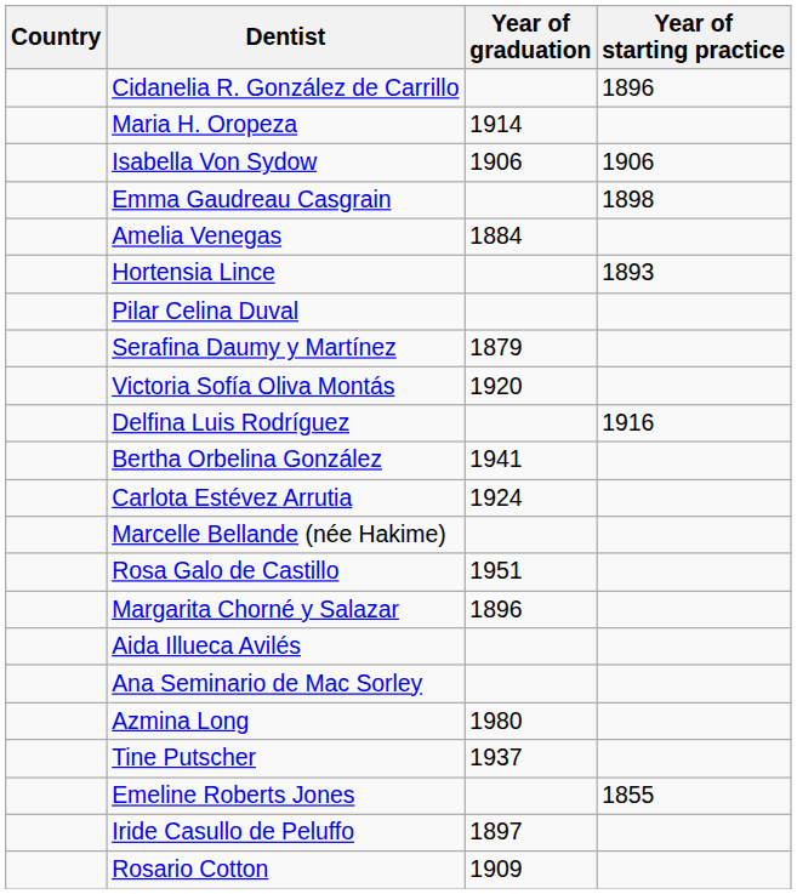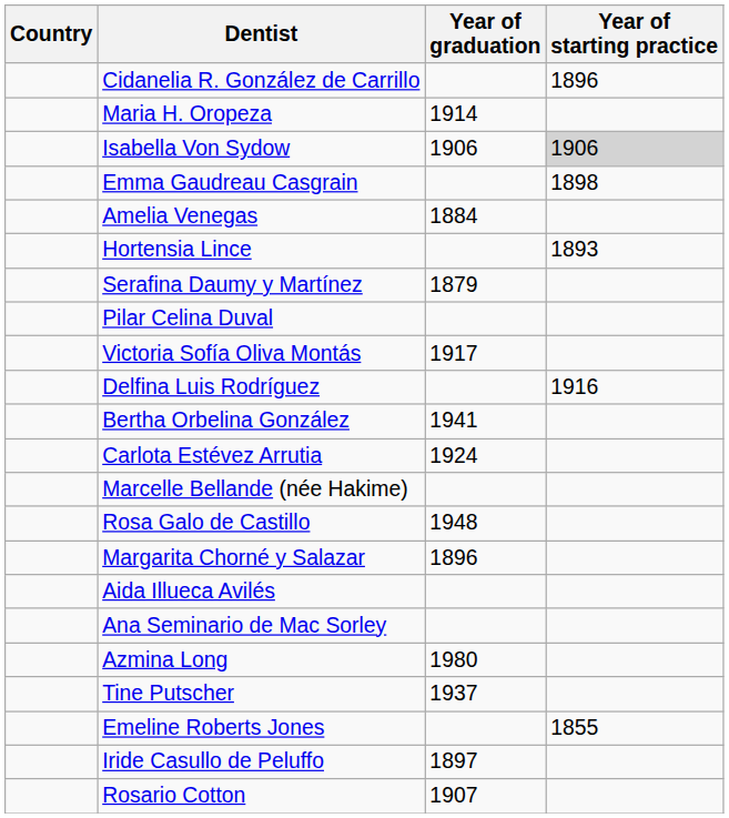 <table class="wikitable">
 <tr>
 <th>Country</th>
 <th>Dentist</th>
 <th>Year of<br>graduation</th>
 <th>Year of<br>starting practice</th>
 </tr>
 <tr>
 <td></td>
 <td><a href='#'>Cidanelia R. González de Carrillo</a></td>
 <td></td>
 <td>1896</td>
 </tr>
 <tr>
 <td></td>
 <td><a href='#'>Maria H. Oropeza</a></td>
 <td>1914</td>
 <td></td>
 </tr>
 <tr>
 <td></td>
 <td><a href='#'>Isabella Von Sydow</a></td>
 <td>1906</td>
-<td>1906</td>
+<td style="background: lightgrey;">1906</td>
 </tr>
 <tr>
 <td></td>
 <td><a href='#'>Emma Gaudreau Casgrain</a></td>
 <td></td>
 <td>1898</td>
 </tr>
 <tr>
 <td></td>
 <td><a href='#'>Amelia Venegas</a></td>
 <td>1884</td>
 <td></td>
 </tr>
 <tr>
 <td></td>
 <td><a href='#'>Hortensia Lince</a></td>
 <td></td>
 <td>1893</td>
 </tr>
 <tr>
 <td></td>
+<td><a href='#'>Serafina Daumy y Martínez</a></td>
+<td>1879</td>
+<td></td>
+</tr>
+<tr>
+<td></td>
 <td><a href='#'>Pilar Celina Duval</a></td>
 <td></td>
 <td></td>
 </tr>
 <tr>
 <td></td>
-<td><a href='#'>Serafina Daumy y Martínez</a></td>
-<td>1879</td>
-<td></td>
-</tr>
-<tr>
-<td></td>
 <td><a href='#'>Victoria Sofía Oliva Montás</a></td>
-<td>1920</td>
+<td>1917</td>
 <td></td>
 </tr>
 <tr>
 <td></td>
 <td><a href='#'>Delfina Luis Rodríguez</a></td>
 <td></td>
 <td>1916</td>
 </tr>
 <tr>
 <td></td>
 <td><a href='#'>Bertha Orbelina González</a></td>
 <td>1941</td>
 <td></td>
 </tr>
 <tr>
 <td></td>
 <td><a href='#'>Carlota Estévez Arrutia</a></td>
 <td>1924</td>
 <td></td>
 </tr>
 <tr>
 <td></td>
 <td><a href='#'>Marcelle Bellande</a> (née Hakime)</td>
 <td></td>
 <td></td>
 </tr>
 <tr>
 <td></td>
 <td><a href='#'>Rosa Galo de Castillo</a></td>
-<td>1951</td>
+<td>1948</td>
 <td></td>
 </tr>
 <tr>
 <td></td>
 <td><a href='#'>Margarita Chorné y Salazar</a></td>
 <td>1896</td>
 <td></td>
 </tr>
 <tr>
 <td></td>
 <td><a href='#'>Aida Illueca Avilés</a></td>
 <td></td>
 <td></td>
 </tr>
 <tr>
 <td></td>
 <td><a href='#'>Ana Seminario de Mac Sorley</a></td>
 <td></td>
 <td></td>
 </tr>
 <tr>
 <td></td>
 <td><a href='#'>Azmina Long</a></td>
 <td>1980</td>
 <td></td>
 </tr>
 <tr>
 <td></td>
 <td><a href='#'>Tine Putscher</a></td>
 <td>1937</td>
 <td></td>
 </tr>
 <tr>
 <td></td>
 <td><a href='#'>Emeline Roberts Jones</a></td>
 <td></td>
 <td>1855</td>
 </tr>
 <tr>
 <td></td>
 <td><a href='#'>Iride Casullo de Peluffo</a></td>
 <td>1897</td>
 <td></td>
 </tr>
 <tr>
 <td></td>
 <td><a href='#'>Rosario Cotton</a></td>
-<td>1909</td>
+<td>1907</td>
 <td></td>
 </tr>
 </table>
